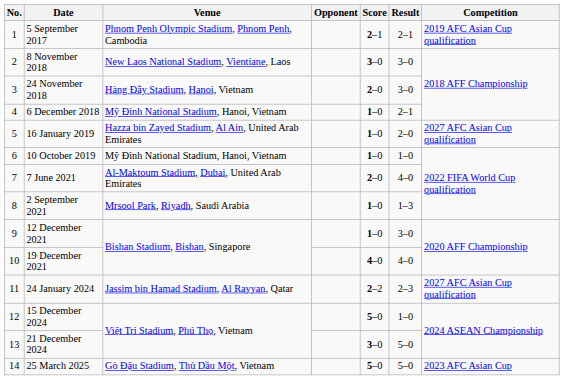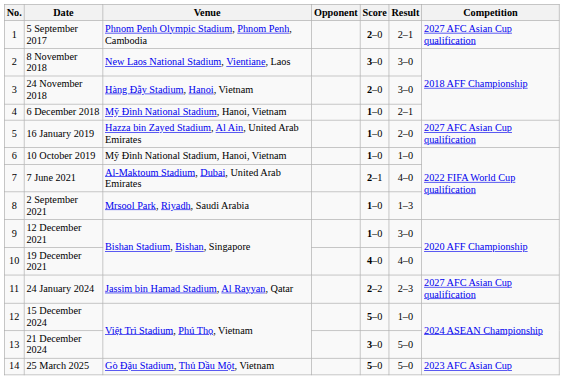 <table class="wikitable sortable">
 <tr>
 <th scope="col">No.</th>
 <th scope="col">Date</th>
 <th scope="col">Venue</th>
 <th scope="col">Opponent</th>
 <th scope="col">Score</th>
 <th scope="col">Result</th>
 <th scope="col">Competition</th>
 </tr>
 <tr>
 <td align="center">1</td>
 <td>5 September 2017</td>
 <td><a href='#'>Phnom Penh Olympic Stadium</a>, <a href='#'>Phnom Penh</a>, Cambodia</td>
 <td></td>
-<td align="center"><strong>2</strong>–1</td>
+<td align="center"><strong>2</strong>–0</td>
 <td align="center">2–1</td>
-<td><a href='#'>2019 AFC Asian Cup qualification</a></td>
+<td><a href='#'>2027 AFC Asian Cup qualification</a></td>
 </tr>
 <tr>
 <td align="center">2</td>
 <td>8 November 2018</td>
 <td><a href='#'>New Laos National Stadium</a>, <a href='#'>Vientiane</a>, Laos</td>
 <td></td>
 <td align="center"><strong>3</strong>–0</td>
 <td align="center">3–0</td>
 <td rowspan=3><a href='#'>2018 AFF Championship</a></td>
 </tr>
 <tr>
 <td align="center">3</td>
 <td>24 November 2018</td>
 <td><a href='#'>Hàng Đẫy Stadium</a>, <a href='#'>Hanoi</a>, Vietnam</td>
 <td></td>
 <td align="center"><strong>2</strong>–0</td>
 <td align="center">3–0</td>
 </tr>
 <tr>
 <td align="center">4</td>
 <td>6 December 2018</td>
 <td><a href='#'>Mỹ Đình National Stadium</a>, Hanoi, Vietnam</td>
 <td></td>
 <td align="center"><strong>1</strong>–0</td>
 <td align="center">2–1</td>
 </tr>
 <tr>
 <td align="center">5</td>
 <td>16 January 2019</td>
 <td><a href='#'>Hazza bin Zayed Stadium</a>, <a href='#'>Al Ain</a>, United Arab Emirates</td>
 <td></td>
 <td align="center"><strong>1</strong>–0</td>
 <td align="center">2–0</td>
 <td><a href='#'>2027 AFC Asian Cup qualification</a></td>
 </tr>
 <tr>
 <td align="center">6</td>
 <td>10 October 2019</td>
 <td>Mỹ Đình National Stadium, Hanoi, Vietnam</td>
 <td></td>
 <td align="center"><strong>1</strong>–0</td>
 <td align="center">1–0</td>
 <td rowspan=3><a href='#'>2022 FIFA World Cup qualification</a></td>
 </tr>
 <tr>
 <td align="center">7</td>
 <td>7 June 2021</td>
 <td><a href='#'>Al-Maktoum Stadium</a>, <a href='#'>Dubai</a>, United Arab Emirates</td>
 <td></td>
-<td align="center"><strong>2</strong>–0</td>
+<td align="center"><strong>2</strong>–1</td>
 <td align="center">4–0</td>
 </tr>
 <tr>
 <td align="center">8</td>
 <td>2 September 2021</td>
 <td><a href='#'>Mrsool Park</a>, <a href='#'>Riyadh</a>, Saudi Arabia</td>
 <td></td>
 <td align="center"><strong>1</strong>–0</td>
 <td align="center">1–3</td>
 </tr>
 <tr>
 <td align="center">9</td>
 <td>12 December 2021</td>
 <td rowspan=2><a href='#'>Bishan Stadium</a>, <a href='#'>Bishan</a>, Singapore</td>
 <td></td>
 <td align="center"><strong>1</strong>–0</td>
 <td align="center">3–0</td>
 <td rowspan=2><a href='#'>2020 AFF Championship</a></td>
 </tr>
 <tr>
 <td align="center">10</td>
 <td>19 December 2021</td>
 <td></td>
 <td align="center"><strong>4</strong>–0</td>
 <td align="center">4–0</td>
 </tr>
 <tr>
 <td align="center">11</td>
 <td>24 January 2024</td>
 <td><a href='#'>Jassim bin Hamad Stadium</a>, <a href='#'>Al Rayyan</a>, Qatar</td>
 <td></td>
 <td align="center"><strong>2</strong>–2</td>
 <td align="center">2–3</td>
 <td><a href='#'>2027 AFC Asian Cup qualification</a></td>
 </tr>
 <tr>
 <td align="center">12</td>
 <td>15 December 2024</td>
 <td rowspan=2><a href='#'>Việt Trì Stadium</a>, <a href='#'>Phú Thọ</a>, Vietnam</td>
 <td></td>
 <td align=center><strong>5</strong>–0</td>
 <td align="center">1–0</td>
 <td rowspan=2><a href='#'>2024 ASEAN Championship</a></td>
 </tr>
 <tr>
 <td align="center">13</td>
 <td>21 December 2024</td>
 <td></td>
 <td align="center"><strong>3</strong>–0</td>
 <td align="center">5–0</td>
 </tr>
 <tr>
 <td align="center">14</td>
 <td>25 March 2025</td>
 <td><a href='#'>Gò Đậu Stadium</a>, <a href='#'>Thủ Dầu Một</a>, Vietnam</td>
 <td></td>
 <td align=center><strong>5</strong>–0</td>
 <td align=center>5–0</td>
 <td><a href='#'>2023 AFC Asian Cup</a></td>
 </tr>
 </table>
